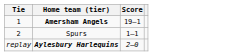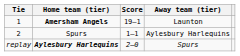 <table class="wikitable" style="text-align:center; font-size:85%">
 <tr>
 <th>Tie</th>
 <th>Home team (tier)</th>
 <th>Score</th>
+<th>Away team (tier)</th>
 <th></th>
 </tr>
 <tr>
 <td align="center">1</td>
 <td><strong>Amersham Angels</strong></td>
 <td align="center">19–1</td>
+<td>Launton</td>
 <td></td>
 </tr>
 <tr>
 <td align="center">2</td>
 <td>Spurs</td>
 <td align="center">1–1 </td>
+<td>Aylesbury Harlequins</td>
 <td></td>
 </tr>
 <tr>
 <td align="center"><em>replay</em></td>
 <td><strong><em>Aylesbury Harlequins</em></strong></td>
 <td align="center"><em>2–0</em></td>
+<td><em>Spurs</em></td>
 <td></td>
 </tr>
 </table>
